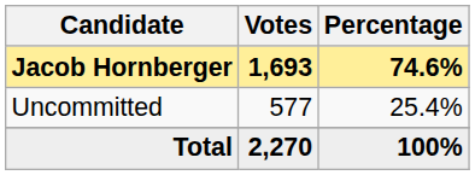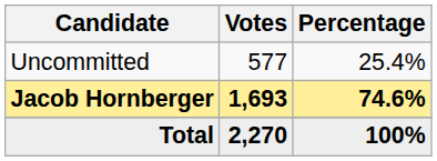 <table class="wikitable" style="text-align:right;">
 <tr>
 <th>Candidate</th>
 <th>Votes</th>
 <th>Percentage</th>
 </tr>
+<tr>
+<td style="text-align:left;">Uncommitted</td>
+<td>577</td>
+<td>25.4%</td>
+</tr>
 <tr style="background:#ffef99;">
 <td style="text-align:left;"><strong>Jacob Hornberger</strong></td>
 <td><strong>1,693</strong></td>
 <td><strong>74.6%</strong></td>
-</tr>
-<tr>
-<td style="text-align:left;">Uncommitted</td>
-<td>577</td>
-<td>25.4%</td>
 </tr>
 <tr>
 </tr>
 <tr style="background:#eee;">
 <td style="margin-right:0.50px"><strong>Total</strong></td>
 <td style="margin-right:0.50px"><strong>2,270</strong></td>
 <td style="margin-right:0.50px"><strong>100%</strong></td>
 </tr>
 </table>
